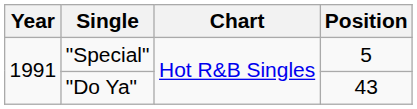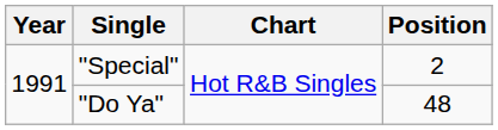 <table class="wikitable">
 <tr>
 <th align="left">Year</th>
 <th align="left">Single</th>
 <th align="left">Chart</th>
 <th align="left">Position</th>
 </tr>
 <tr>
 <td rowspan="2">1991</td>
 <td align="left">"Special"</td>
 <td rowspan="2"><a href='#'>Hot R&B Singles</a></td>
-<td align="center">5</td>
+<td align="center">2</td>
 </tr>
 <tr>
 <td align="left">"Do Ya"</td>
-<td align="center">43</td>
+<td align="center">48</td>
 </tr>
 </table>
